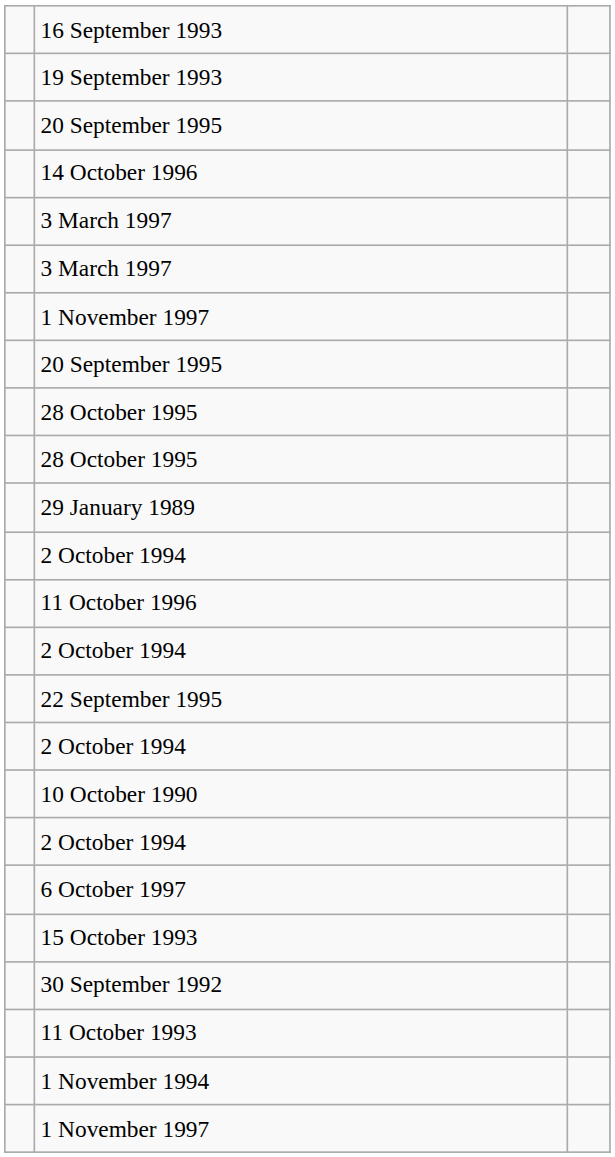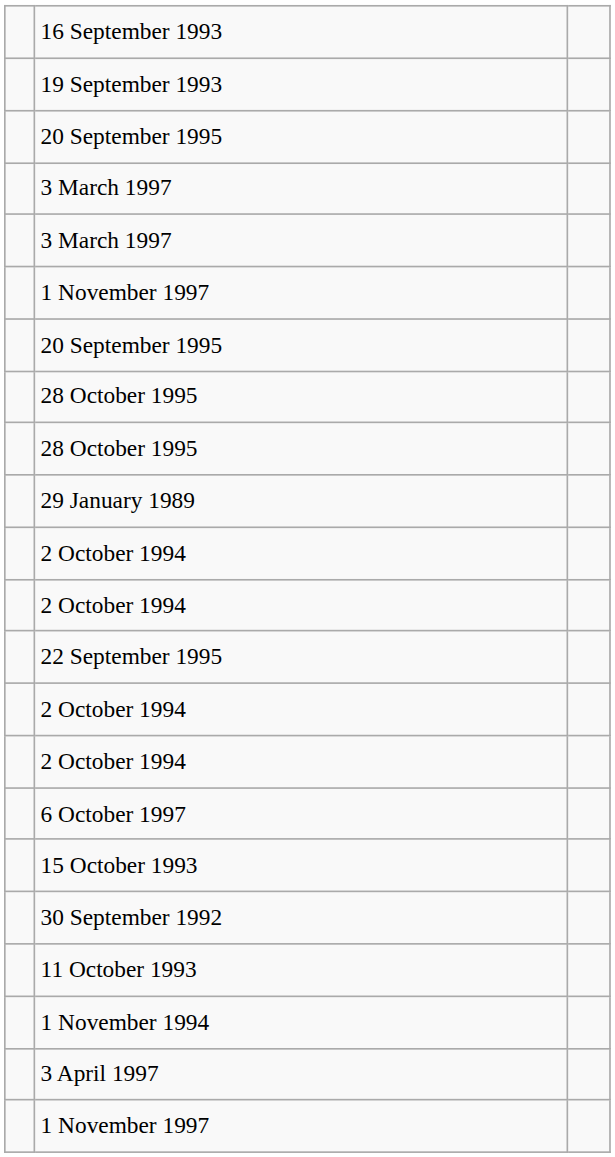 <table class="wikitable" style="font-size: 89%; float: left; width: 26em; margin-right: 1em; height: 700px">
 <tr>
 <td></td>
 <td>16 September 1993</td>
 <td> </td>
 </tr>
 <tr>
 <td></td>
 <td>19 September 1993</td>
 <td> </td>
 </tr>
 <tr>
 <td></td>
 <td>20 September 1995</td>
-<td> </td>
-</tr>
-<tr>
-<td></td>
-<td>14 October 1996</td>
 <td> </td>
 </tr>
 <tr>
 <td></td>
 <td>3 March 1997</td>
 <td> </td>
 </tr>
 <tr>
 <td></td>
 <td>3 March 1997</td>
 <td> </td>
 </tr>
 <tr>
 <td></td>
 <td>1 November 1997</td>
 <td> </td>
 </tr>
 <tr>
 <td></td>
 <td>20 September 1995</td>
 <td> </td>
 </tr>
 <tr>
 <td></td>
 <td>28 October 1995</td>
 <td> </td>
 </tr>
 <tr>
 <td></td>
 <td>28 October 1995</td>
 <td> </td>
 </tr>
 <tr>
 <td></td>
 <td>29 January 1989</td>
 <td> </td>
 </tr>
 <tr>
 <td></td>
 <td>2 October 1994</td>
 <td> </td>
 </tr>
 <tr>
 <td></td>
-<td>11 October 1996</td>
-<td></td>
-</tr>
-<tr>
-<td></td>
 <td>2 October 1994</td>
 <td> </td>
 </tr>
 <tr>
 <td></td>
 <td>22 September 1995</td>
 <td> </td>
 </tr>
 <tr>
 <td></td>
 <td>2 October 1994</td>
-<td> </td>
-</tr>
-<tr>
-<td></td>
-<td>10 October 1990</td>
 <td> </td>
 </tr>
 <tr>
 <td></td>
 <td>2 October 1994</td>
 <td> </td>
 </tr>
 <tr>
 <td></td>
 <td>6 October 1997</td>
 <td> </td>
 </tr>
 <tr>
 <td></td>
 <td>15 October 1993</td>
 <td> </td>
 </tr>
 <tr>
 <td></td>
 <td>30 September 1992</td>
 <td> </td>
 </tr>
 <tr>
 <td></td>
 <td>11 October 1993</td>
 <td> </td>
 </tr>
 <tr>
 <td></td>
 <td>1 November 1994</td>
 <td> </td>
 </tr>
 <tr>
 <td></td>
+<td>3 April 1997</td>
+<td> </td>
+</tr>
+<tr>
+<td></td>
 <td>1 November 1997</td>
 <td> </td>
 </tr>
 </table>
